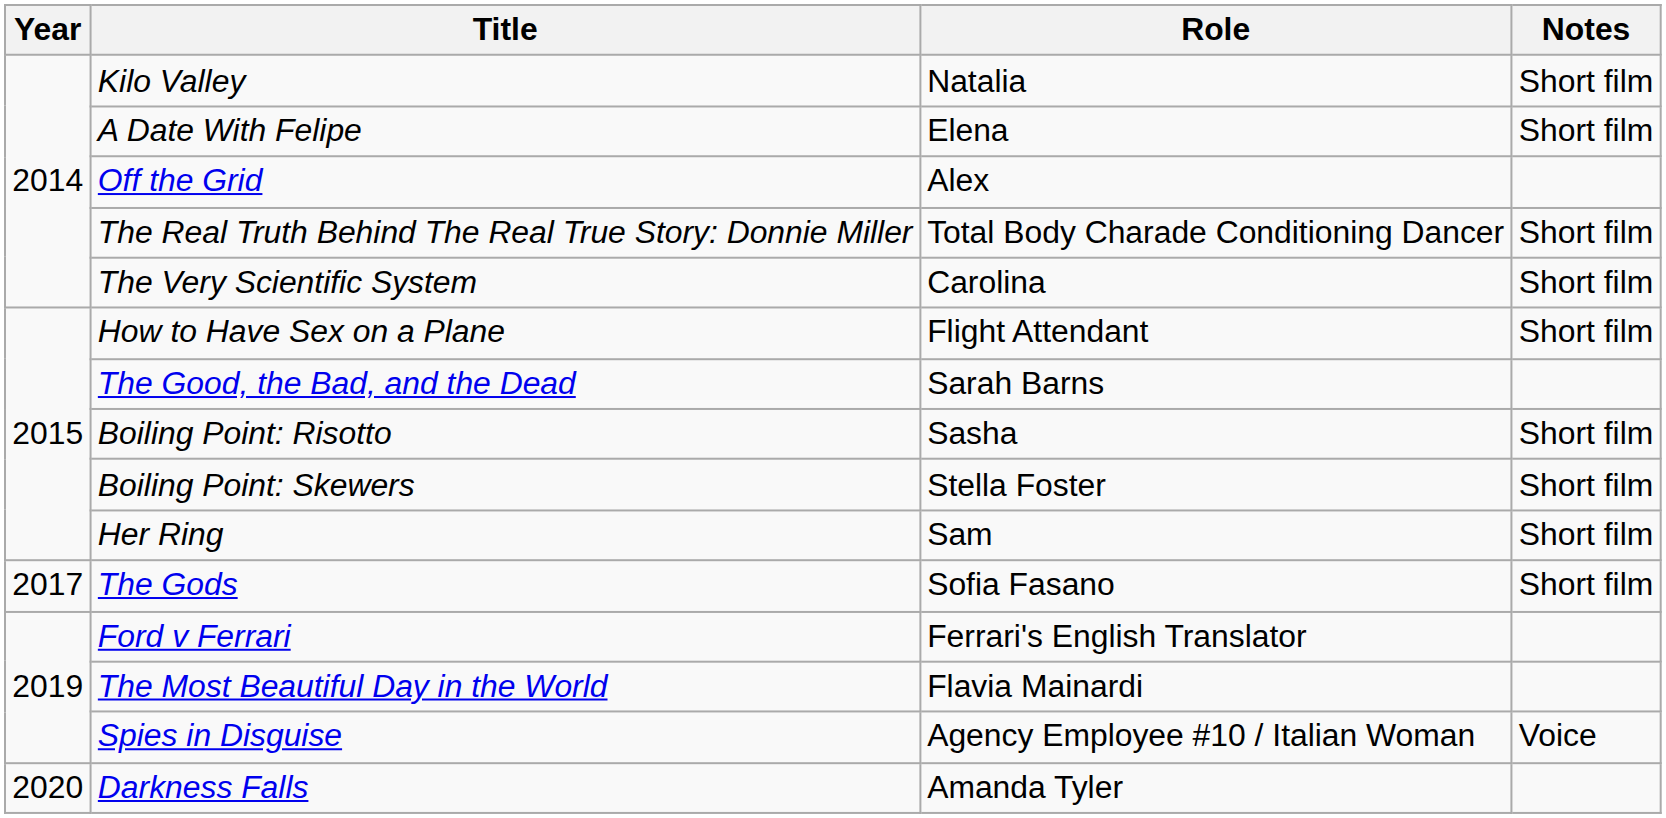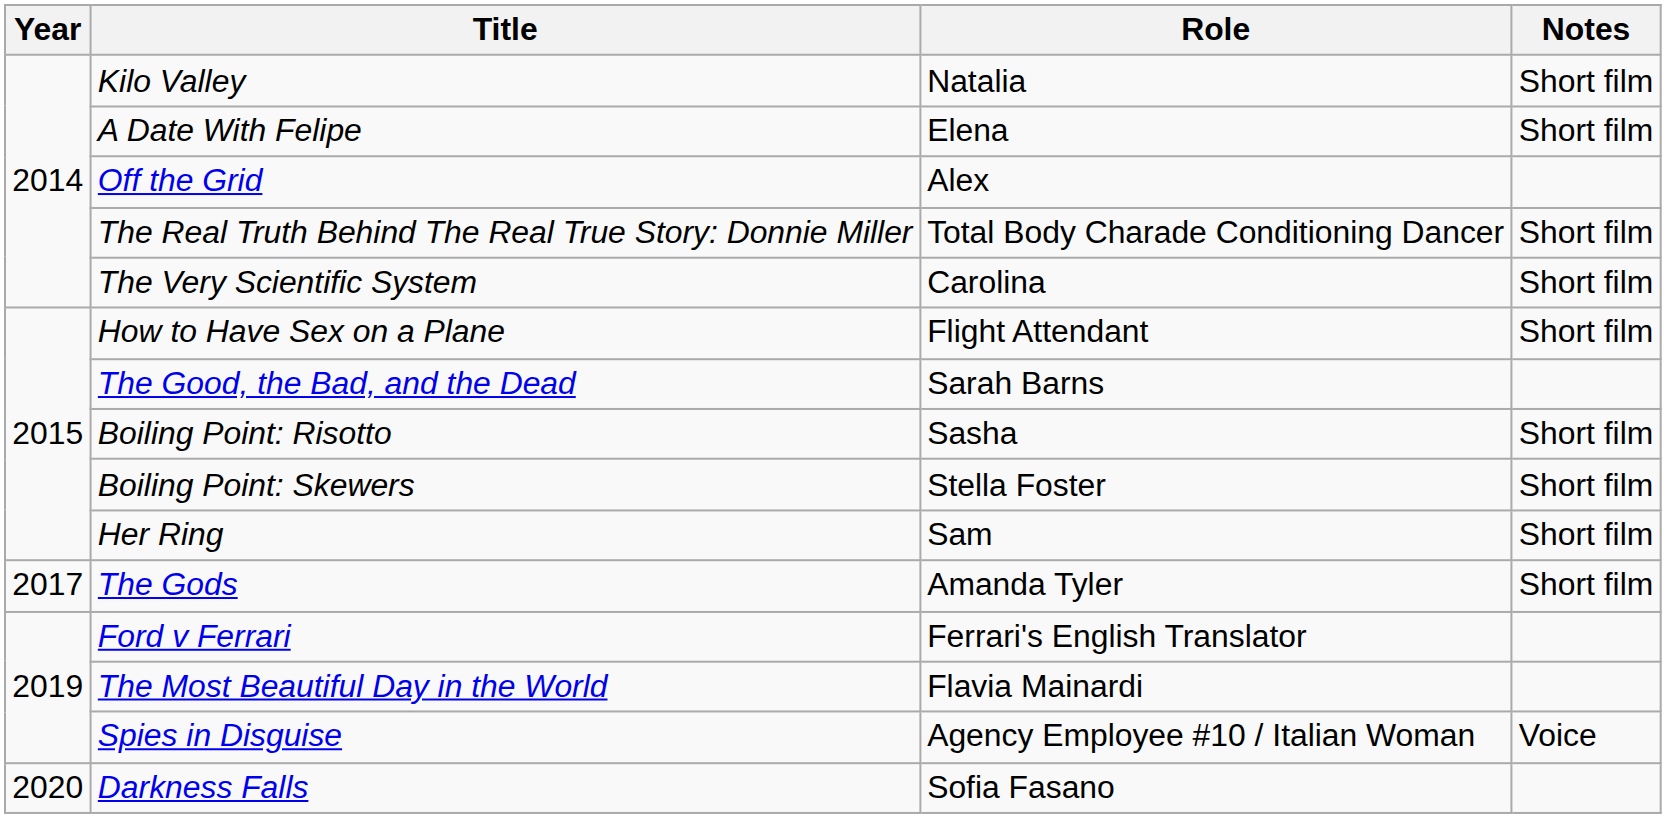 <table class="wikitable sortable">
 <tr>
 <th>Year</th>
 <th>Title</th>
 <th>Role</th>
 <th class="unsortable">Notes</th>
 </tr>
 <tr>
 <td rowspan="5">2014</td>
 <td><em>Kilo Valley</em></td>
 <td>Natalia</td>
 <td>Short film</td>
 </tr>
 <tr>
 <td><em>A Date With Felipe</em></td>
 <td>Elena</td>
 <td>Short film</td>
 </tr>
 <tr>
 <td><em><a href='#'>Off the Grid</a></em></td>
 <td>Alex</td>
 <td></td>
 </tr>
 <tr>
 <td><em>The Real Truth Behind The Real True Story: Donnie Miller</em></td>
 <td>Total Body Charade Conditioning Dancer</td>
 <td>Short film</td>
 </tr>
 <tr>
 <td><em>The Very Scientific System</em></td>
 <td>Carolina</td>
 <td>Short film</td>
 </tr>
 <tr>
 <td rowspan="5">2015</td>
 <td><em>How to Have Sex on a Plane</em></td>
 <td>Flight Attendant</td>
 <td>Short film</td>
 </tr>
 <tr>
 <td><em><a href='#'>The Good, the Bad, and the Dead</a></em></td>
 <td>Sarah Barns</td>
 <td></td>
 </tr>
 <tr>
 <td><em>Boiling Point: Risotto</em></td>
 <td>Sasha</td>
 <td>Short film</td>
 </tr>
 <tr>
 <td><em>Boiling Point: Skewers</em></td>
 <td>Stella Foster</td>
 <td>Short film</td>
 </tr>
 <tr>
 <td><em>Her Ring</em></td>
 <td>Sam</td>
 <td>Short film</td>
 </tr>
 <tr>
 <td>2017</td>
 <td><em><a href='#'>The Gods</a></em></td>
-<td>Sofia Fasano</td>
+<td>Amanda Tyler</td>
 <td>Short film</td>
 </tr>
 <tr>
 <td rowspan="3">2019</td>
 <td><em><a href='#'>Ford v Ferrari</a></em></td>
 <td>Ferrari's English Translator</td>
 <td></td>
 </tr>
 <tr>
 <td><em><a href='#'>The Most Beautiful Day in the World</a></em></td>
 <td>Flavia Mainardi</td>
 <td></td>
 </tr>
 <tr>
 <td><em><a href='#'>Spies in Disguise</a></em></td>
 <td>Agency Employee #10 / Italian Woman</td>
 <td>Voice</td>
 </tr>
 <tr>
 <td>2020</td>
 <td><em><a href='#'>Darkness Falls</a></em></td>
-<td>Amanda Tyler</td>
+<td>Sofia Fasano</td>
 <td></td>
 </tr>
 </table>
